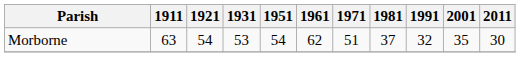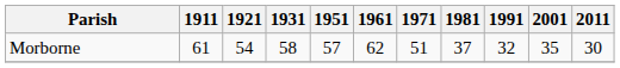 <table class="wikitable" style="text-align:center;">
 <tr>
 <th width="150">Parish<br></th>
 <th width="30">1911<br></th>
 <th width="30">1921<br></th>
 <th width="30">1931<br></th>
 <th width="30">1951<br></th>
 <th width="30">1961<br></th>
 <th width="30">1971<br></th>
 <th width="30">1981<br></th>
 <th width="30">1991<br></th>
 <th width="30">2001<br></th>
 <th width="30">2011 <br></th>
 </tr>
 <tr>
 <td align=left>Morborne</td>
-<td align="center">63</td>
+<td align="center">61</td>
 <td align="center">54</td>
-<td align="center">53</td>
-<td align="center">54</td>
+<td align="center">58</td>
+<td align="center">57</td>
 <td align="center">62</td>
 <td align="center">51</td>
 <td align="center">37</td>
 <td align="center">32</td>
 <td align="center">35</td>
 <td align="center">30</td>
 </tr>
 <tr>
 </tr>
 </table>
